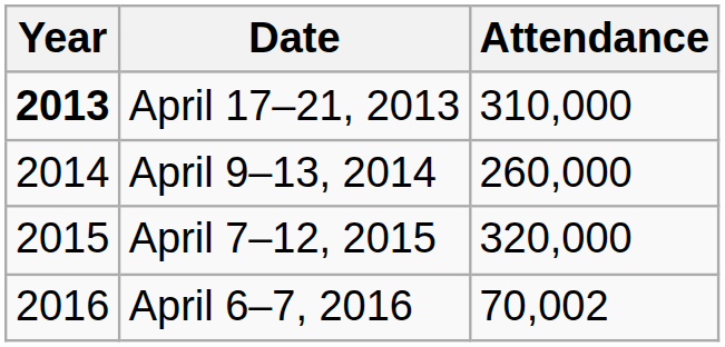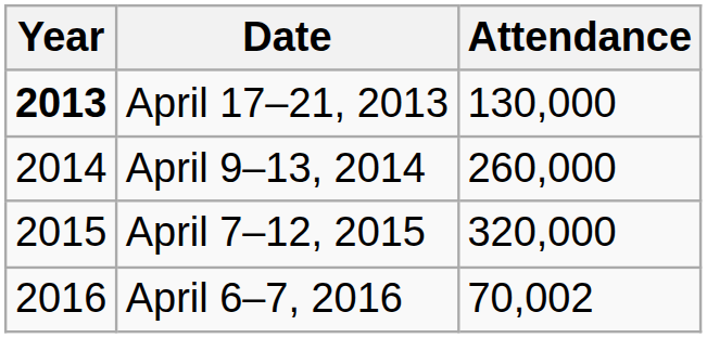 <table class="wikitable">
 <tr>
 <th>Year</th>
 <th>Date</th>
 <th>Attendance</th>
 </tr>
 <tr>
 <td><strong>2013</strong></td>
 <td>April 17–21, 2013</td>
-<td>310,000</td>
+<td>130,000</td>
 </tr>
 <tr>
 <td>2014</td>
 <td>April 9–13, 2014</td>
 <td>260,000</td>
 </tr>
 <tr>
 <td>2015</td>
 <td>April 7–12, 2015</td>
 <td>320,000</td>
 </tr>
 <tr>
 <td>2016</td>
 <td>April 6–7, 2016</td>
 <td>70,002</td>
 </tr>
 </table>
